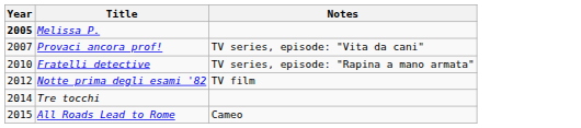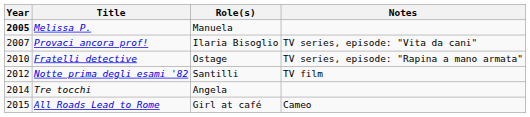 <table class="wikitable plainrowheaders sortable">
 <tr>
 <th scope="col">Year</th>
 <th scope="col">Title</th>
+<th scope="col">Role(s)</th>
 <th scope="col" class="unsortable">Notes</th>
 </tr>
 <tr>
 <td><strong>2005</strong></td>
 <td><em><a href='#'>Melissa P.</a></em></td>
+<td>Manuela</td>
 <td></td>
 </tr>
 <tr>
 <td>2007</td>
 <td><em><a href='#'>Provaci ancora prof!</a></em></td>
+<td>Ilaria Bisoglio</td>
 <td>TV series, episode: "Vita da cani"</td>
 </tr>
 <tr>
 <td>2010</td>
 <td><em><a href='#'>Fratelli detective</a></em></td>
+<td>Ostage</td>
 <td>TV series, episode: "Rapina a mano armata"</td>
 </tr>
 <tr>
 <td>2012</td>
 <td><em><a href='#'>Notte prima degli esami '82</a></em></td>
+<td>Santilli</td>
 <td>TV film</td>
 </tr>
 <tr>
 <td>2014</td>
 <td><em>Tre tocchi</em></td>
+<td>Angela</td>
 <td></td>
 </tr>
 <tr>
 <td>2015</td>
 <td><em><a href='#'>All Roads Lead to Rome</a></em></td>
+<td>Girl at café</td>
 <td>Cameo</td>
 </tr>
 </table>
